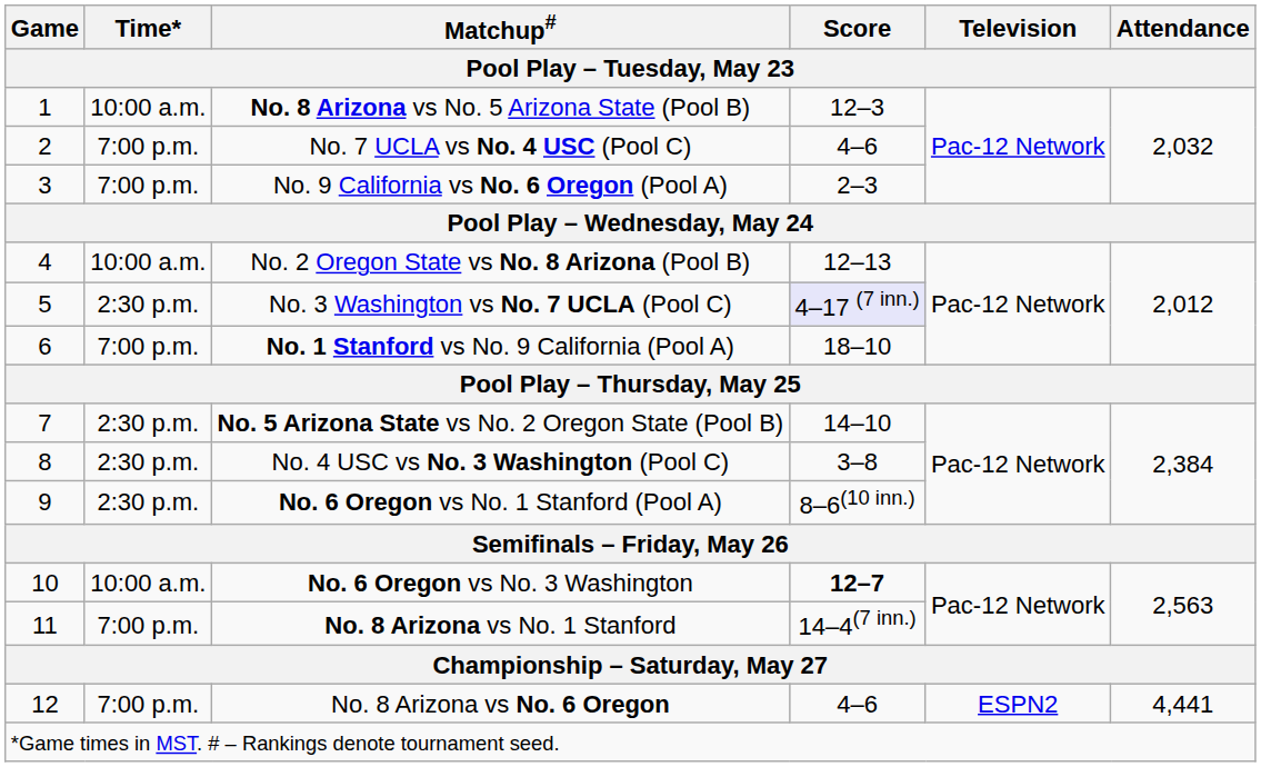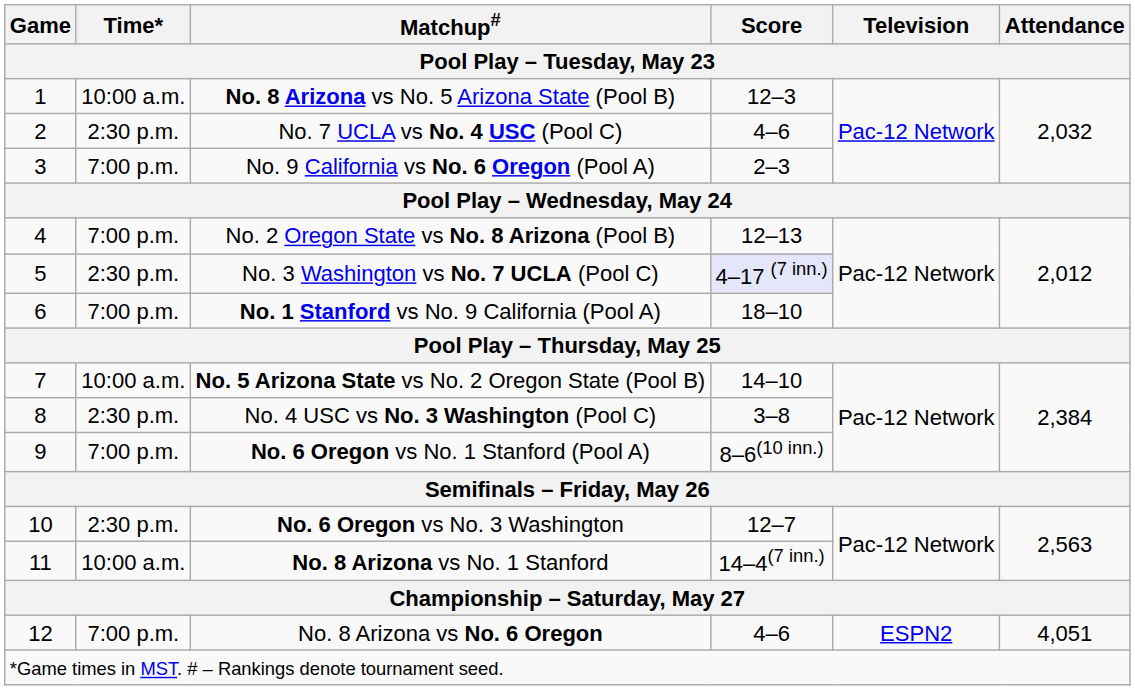 <table class="wikitable" style="font-size: 95%">
 <tr align="center">
 <th>Game</th>
 <th>Time*</th>
 <th>Matchup<sup>#</sup></th>
 <th>Score</th>
 <th>Television</th>
 <th>Attendance</th>
 </tr>
 <tr>
 <th colspan=7>Pool Play – Tuesday, May 23</th>
 </tr>
 <tr>
 <td style="text-align:center;">1</td>
 <td style="text-align:center;">10:00 a.m.</td>
 <td style="text-align:center;"><strong>No. 8 <a href='#'>Arizona</a></strong> vs No. 5 <a href='#'>Arizona State</a> (Pool B)</td>
 <td style="text-align:center;">12–3</td>
 <td rowspan="3" style="text-align:center;"><a href='#'>Pac-12 Network</a></td>
 <td rowspan="3" style="text-align:center;">2,032</td>
 </tr>
 <tr>
 <td style="text-align:center;">2</td>
-<td style="text-align:center;">7:00 p.m.</td>
+<td style="text-align:center;">2:30 p.m.</td>
 <td style="text-align:center;">No. 7 <a href='#'>UCLA</a> vs <strong>No. 4 <a href='#'>USC</a></strong> (Pool C)</td>
 <td style="text-align:center;">4–6</td>
 </tr>
 <tr>
 <td style="text-align:center;">3</td>
 <td style="text-align:center;">7:00 p.m.</td>
 <td style="text-align:center;">No. 9 <a href='#'>California</a> vs <strong>No. 6 <a href='#'>Oregon</a></strong> (Pool A)</td>
 <td style="text-align:center;">2–3</td>
 </tr>
 <tr>
 <th colspan=7>Pool Play – Wednesday, May 24</th>
 </tr>
 <tr>
 <td style="text-align:center;">4</td>
-<td style="text-align:center;">10:00 a.m.</td>
+<td style="text-align:center;">7:00 p.m.</td>
 <td style="text-align:center;">No. 2 <a href='#'>Oregon State</a> vs <strong>No. 8 Arizona</strong> (Pool B)</td>
 <td style="text-align:center;">12–13</td>
 <td rowspan="3" style="text-align:center;">Pac-12 Network</td>
 <td rowspan="3" style="text-align:center;">2,012</td>
 </tr>
 <tr>
 <td style="text-align:center;">5</td>
 <td style="text-align:center;">2:30 p.m.</td>
 <td style="text-align:center;">No. 3 <a href='#'>Washington</a> vs <strong>No. 7 UCLA</strong> (Pool C)</td>
 <td style="background: lavender; text-align:center;">4–17 <sup>(7 inn.)</sup></td>
 </tr>
 <tr>
 <td style="text-align:center;">6</td>
 <td style="text-align:center;">7:00 p.m.</td>
 <td style="text-align:center;"><strong>No. 1 <a href='#'>Stanford</a></strong> vs No. 9 California (Pool A)</td>
 <td style="text-align:center;">18–10</td>
 </tr>
 <tr>
 <th colspan=7>Pool Play – Thursday, May 25</th>
 </tr>
 <tr>
 <td style="text-align:center;">7</td>
-<td style="text-align:center;">2:30 p.m.</td>
+<td style="text-align:center;">10:00 a.m.</td>
 <td style="text-align:center;"><strong>No. 5 Arizona State</strong> vs No. 2 Oregon State (Pool B)</td>
 <td style="text-align:center;">14–10</td>
 <td rowspan="3" style="text-align:center;">Pac-12 Network</td>
 <td rowspan="3" style="text-align:center;">2,384</td>
 </tr>
 <tr>
 <td style="text-align:center;">8</td>
 <td style="text-align:center;">2:30 p.m.</td>
 <td style="text-align:center;">No. 4 USC vs <strong>No. 3 Washington</strong> (Pool C)</td>
 <td style="text-align:center;">3–8</td>
 </tr>
 <tr>
 <td style="text-align:center;">9</td>
-<td style="text-align:center;">2:30 p.m.</td>
+<td style="text-align:center;">7:00 p.m.</td>
 <td style="text-align:center;"><strong>No. 6 Oregon</strong> vs No. 1 Stanford (Pool A)</td>
 <td style="text-align:center;">8–6<sup>(10 inn.)</sup></td>
 </tr>
 <tr>
 <th colspan=7>Semifinals – Friday, May 26</th>
 </tr>
 <tr>
 <td style="text-align:center;">10</td>
-<td style="text-align:center;">10:00 a.m.</td>
+<td style="text-align:center;">2:30 p.m.</td>
 <td style="text-align:center;"><strong>No. 6 Oregon</strong> vs No. 3 Washington</td>
-<td style="text-align:center;"><strong>12–7</strong></td>
+<td style="text-align:center;">12–7</td>
 <td rowspan="2" style="text-align:center;">Pac-12 Network</td>
 <td rowspan="2" style="text-align:center;">2,563</td>
 </tr>
 <tr>
 <td style="text-align:center;">11</td>
-<td style="text-align:center;">7:00 p.m.</td>
+<td style="text-align:center;">10:00 a.m.</td>
 <td style="text-align:center;"><strong>No. 8 Arizona</strong> vs No. 1 Stanford</td>
 <td style="text-align:center;">14–4<sup>(7 inn.)</sup></td>
 </tr>
 <tr>
 <th colspan=7>Championship – Saturday, May 27</th>
 </tr>
 <tr>
 <td style="text-align:center;">12</td>
 <td style="text-align:center;">7:00 p.m.</td>
 <td style="text-align:center;">No. 8 Arizona vs <strong>No. 6 Oregon</strong></td>
 <td style="text-align:center;">4–6</td>
 <td style="text-align:center;"><a href='#'>ESPN2</a></td>
-<td style="text-align:center;">4,441</td>
+<td style="text-align:center;">4,051</td>
 </tr>
 <tr>
 <td colspan=7><small>*Game times in <a href='#'>MST</a>. # – Rankings denote tournament seed.</small></td>
 </tr>
 </table>
